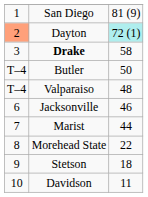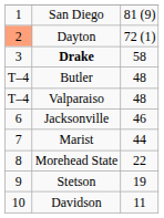 <table class="wikitable">
 <tr align="center">
 </tr>
 <tr align="center">
 <td>1</td>
 <td>San Diego</td>
 <td>81 (9)</td>
 </tr>
 <tr align="center">
 <td style="background: lightsalmon;">2</td>
 <td>Dayton</td>
-<td style="background: paleturquoise;">72 (1)</td>
+<td>72 (1)</td>
 </tr>
 <tr align="center">
 <td>3</td>
 <td><strong>Drake</strong></td>
 <td>58</td>
 </tr>
 <tr align="center">
 <td>T–4</td>
 <td>Butler</td>
-<td>50</td>
+<td>48</td>
 </tr>
 <tr align="center">
 <td>T–4</td>
 <td>Valparaiso</td>
 <td>48</td>
 </tr>
 <tr align="center">
 <td>6</td>
 <td>Jacksonville</td>
 <td>46</td>
 </tr>
 <tr align="center">
 <td>7</td>
 <td>Marist</td>
 <td>44</td>
 </tr>
 <tr align="center">
 <td>8</td>
 <td>Morehead State</td>
 <td>22</td>
 </tr>
 <tr align="center">
 <td>9</td>
 <td>Stetson</td>
-<td>18</td>
+<td>19</td>
 </tr>
 <tr align="center">
 <td>10</td>
 <td>Davidson</td>
 <td>11</td>
 </tr>
 </table>
